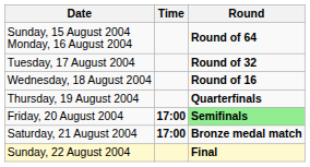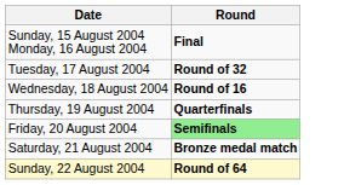 <table class="wikitable">
 <tr>
 <th>Date</th>
-<th>Time</th>
 <th>Round</th>
 </tr>
 <tr>
 <td>Sunday, 15 August 2004<br>Monday, 16 August 2004</td>
-<td></td>
-<td><strong>Round of 64</strong></td>
+<td><strong>Final</strong></td>
 </tr>
 <tr>
 <td>Tuesday, 17 August 2004</td>
-<td></td>
 <td><strong>Round of 32</strong></td>
 </tr>
 <tr>
 <td>Wednesday, 18 August 2004</td>
-<td></td>
 <td><strong>Round of 16</strong></td>
 </tr>
 <tr>
 <td>Thursday, 19 August 2004</td>
-<td></td>
 <td><strong>Quarterfinals</strong></td>
 </tr>
 <tr>
 <td>Friday, 20 August 2004</td>
-<td><strong>17:00</strong></td>
 <td style="background: lightgreen;"><strong>Semifinals</strong></td>
 </tr>
 <tr>
 <td>Saturday, 21 August 2004</td>
-<td><strong>17:00</strong></td>
 <td><strong>Bronze medal match</strong></td>
 </tr>
 <tr style=background:lemonchiffon>
 <td>Sunday, 22 August 2004</td>
-<td></td>
-<td><strong>Final</strong></td>
+<td><strong>Round of 64</strong></td>
 </tr>
 </table>
